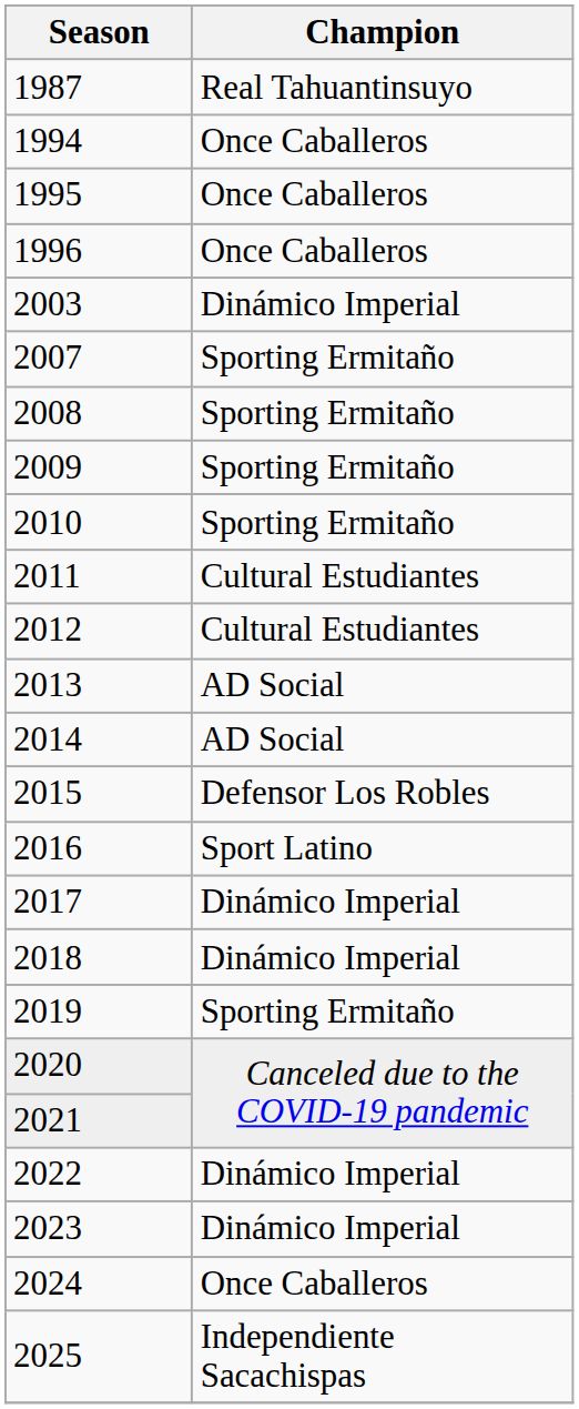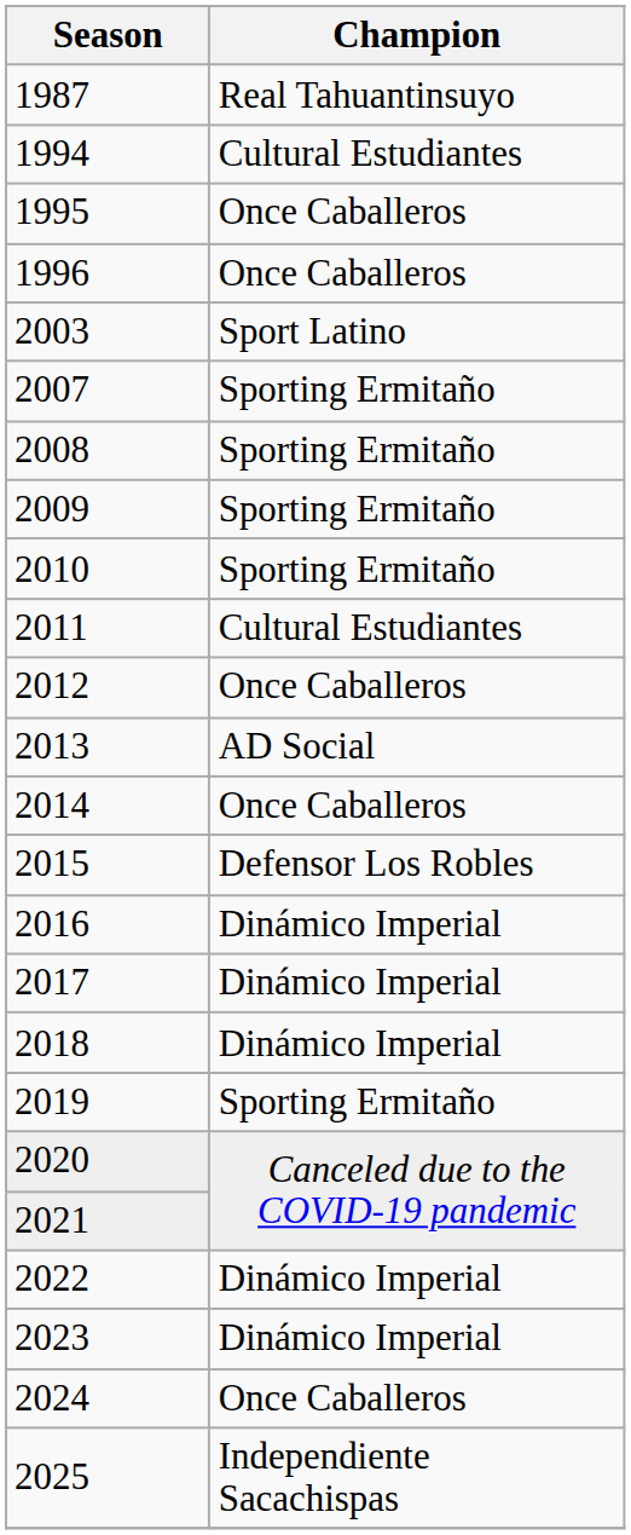 <table class="wikitable sortable">
 <tr>
 <th width=80px>Season</th>
 <th width=170px>Champion</th>
 </tr>
 <tr>
 <td>1987</td>
 <td>Real Tahuantinsuyo</td>
 </tr>
 <tr>
 <td>1994</td>
-<td>Once Caballeros</td>
+<td>Cultural Estudiantes</td>
 </tr>
 <tr>
 <td>1995</td>
 <td>Once Caballeros</td>
 </tr>
 <tr>
 <td>1996</td>
 <td>Once Caballeros</td>
 </tr>
 <tr>
 <td>2003</td>
-<td>Dinámico Imperial</td>
+<td>Sport Latino</td>
 </tr>
 <tr>
 <td>2007</td>
 <td>Sporting Ermitaño</td>
 </tr>
 <tr>
 <td>2008</td>
 <td>Sporting Ermitaño</td>
 </tr>
 <tr>
 <td>2009</td>
 <td>Sporting Ermitaño</td>
 </tr>
 <tr>
 <td>2010</td>
 <td>Sporting Ermitaño</td>
 </tr>
 <tr>
 <td>2011</td>
 <td>Cultural Estudiantes</td>
 </tr>
 <tr>
 <td>2012</td>
-<td>Cultural Estudiantes</td>
+<td>Once Caballeros</td>
 </tr>
 <tr>
 <td>2013</td>
 <td>AD Social</td>
 </tr>
 <tr>
 <td>2014</td>
-<td>AD Social</td>
+<td>Once Caballeros</td>
 </tr>
 <tr>
 <td>2015</td>
 <td>Defensor Los Robles</td>
 </tr>
 <tr>
 <td>2016</td>
-<td>Sport Latino</td>
+<td>Dinámico Imperial</td>
 </tr>
 <tr>
 <td>2017</td>
 <td>Dinámico Imperial</td>
 </tr>
 <tr>
 <td>2018</td>
 <td>Dinámico Imperial</td>
 </tr>
 <tr>
 <td>2019</td>
 <td>Sporting Ermitaño</td>
 </tr>
 <tr bgcolor=#efefef>
 <td>2020</td>
 <td rowspan=2 colspan="1" align=center><em>Canceled due to the <a href='#'>COVID-19 pandemic</a></em></td>
 </tr>
 <tr bgcolor=#efefef>
 <td>2021</td>
 </tr>
 <tr>
 <td>2022</td>
 <td>Dinámico Imperial</td>
 </tr>
 <tr>
 <td>2023</td>
 <td>Dinámico Imperial</td>
 </tr>
 <tr>
 <td>2024</td>
 <td>Once Caballeros</td>
 </tr>
 <tr>
 <td>2025</td>
 <td>Independiente Sacachispas</td>
 </tr>
 <tr>
 </tr>
 </table>
